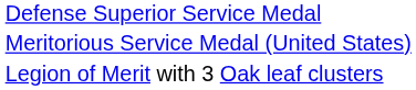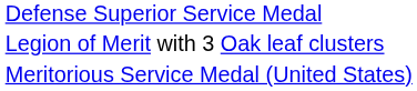 <table>
 <tr>
 <td></td>
 <td><a href='#'>Defense Superior Service Medal</a></td>
 </tr>
 <tr>
 <td></td>
-<td><a href='#'>Meritorious Service Medal (United States)</a></td>
+<td><a href='#'>Legion of Merit</a> with 3 <a href='#'>Oak leaf clusters</a></td>
 </tr>
 <tr>
 <td></td>
-<td><a href='#'>Legion of Merit</a> with 3 <a href='#'>Oak leaf clusters</a></td>
+<td><a href='#'>Meritorious Service Medal (United States)</a></td>
 </tr>
 </table>
